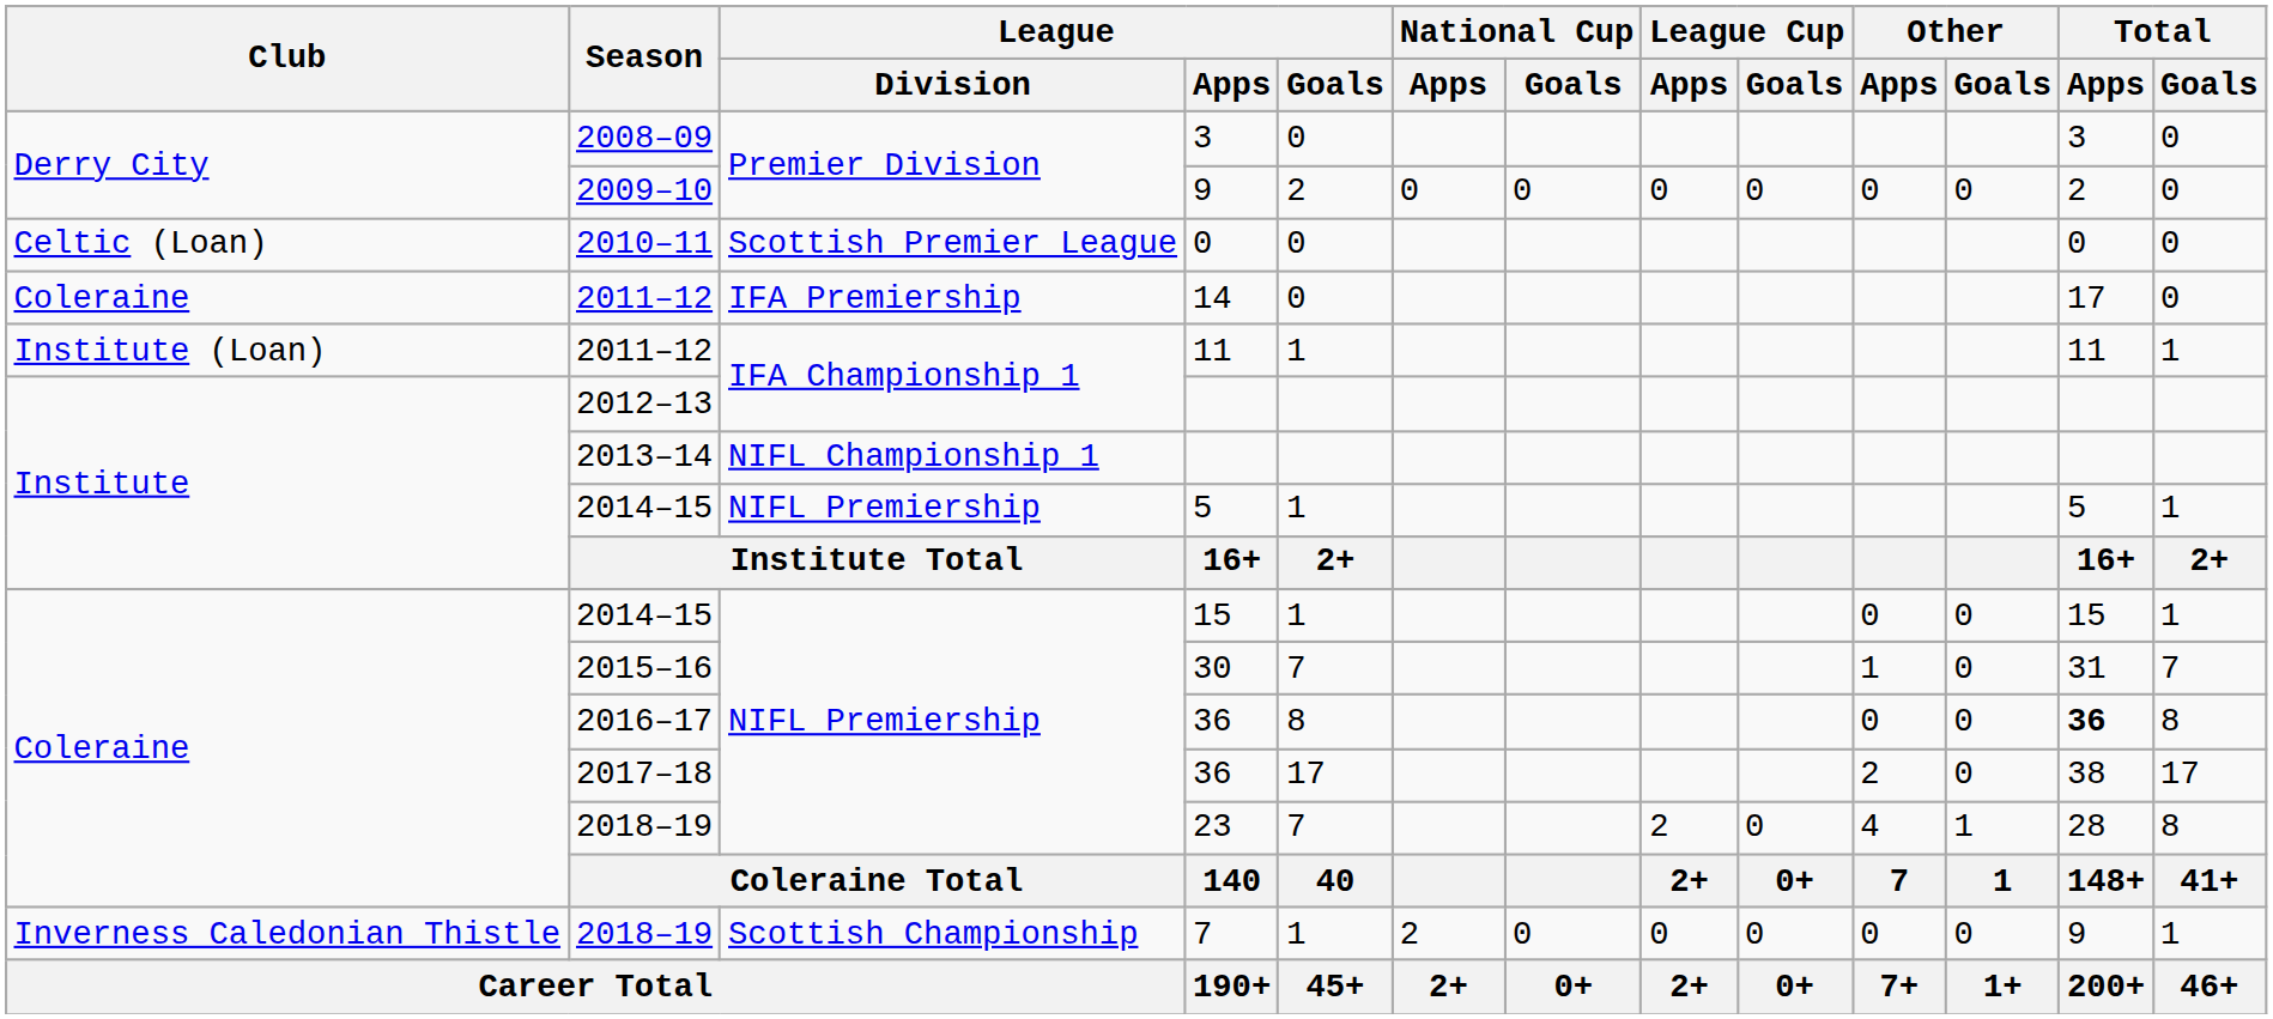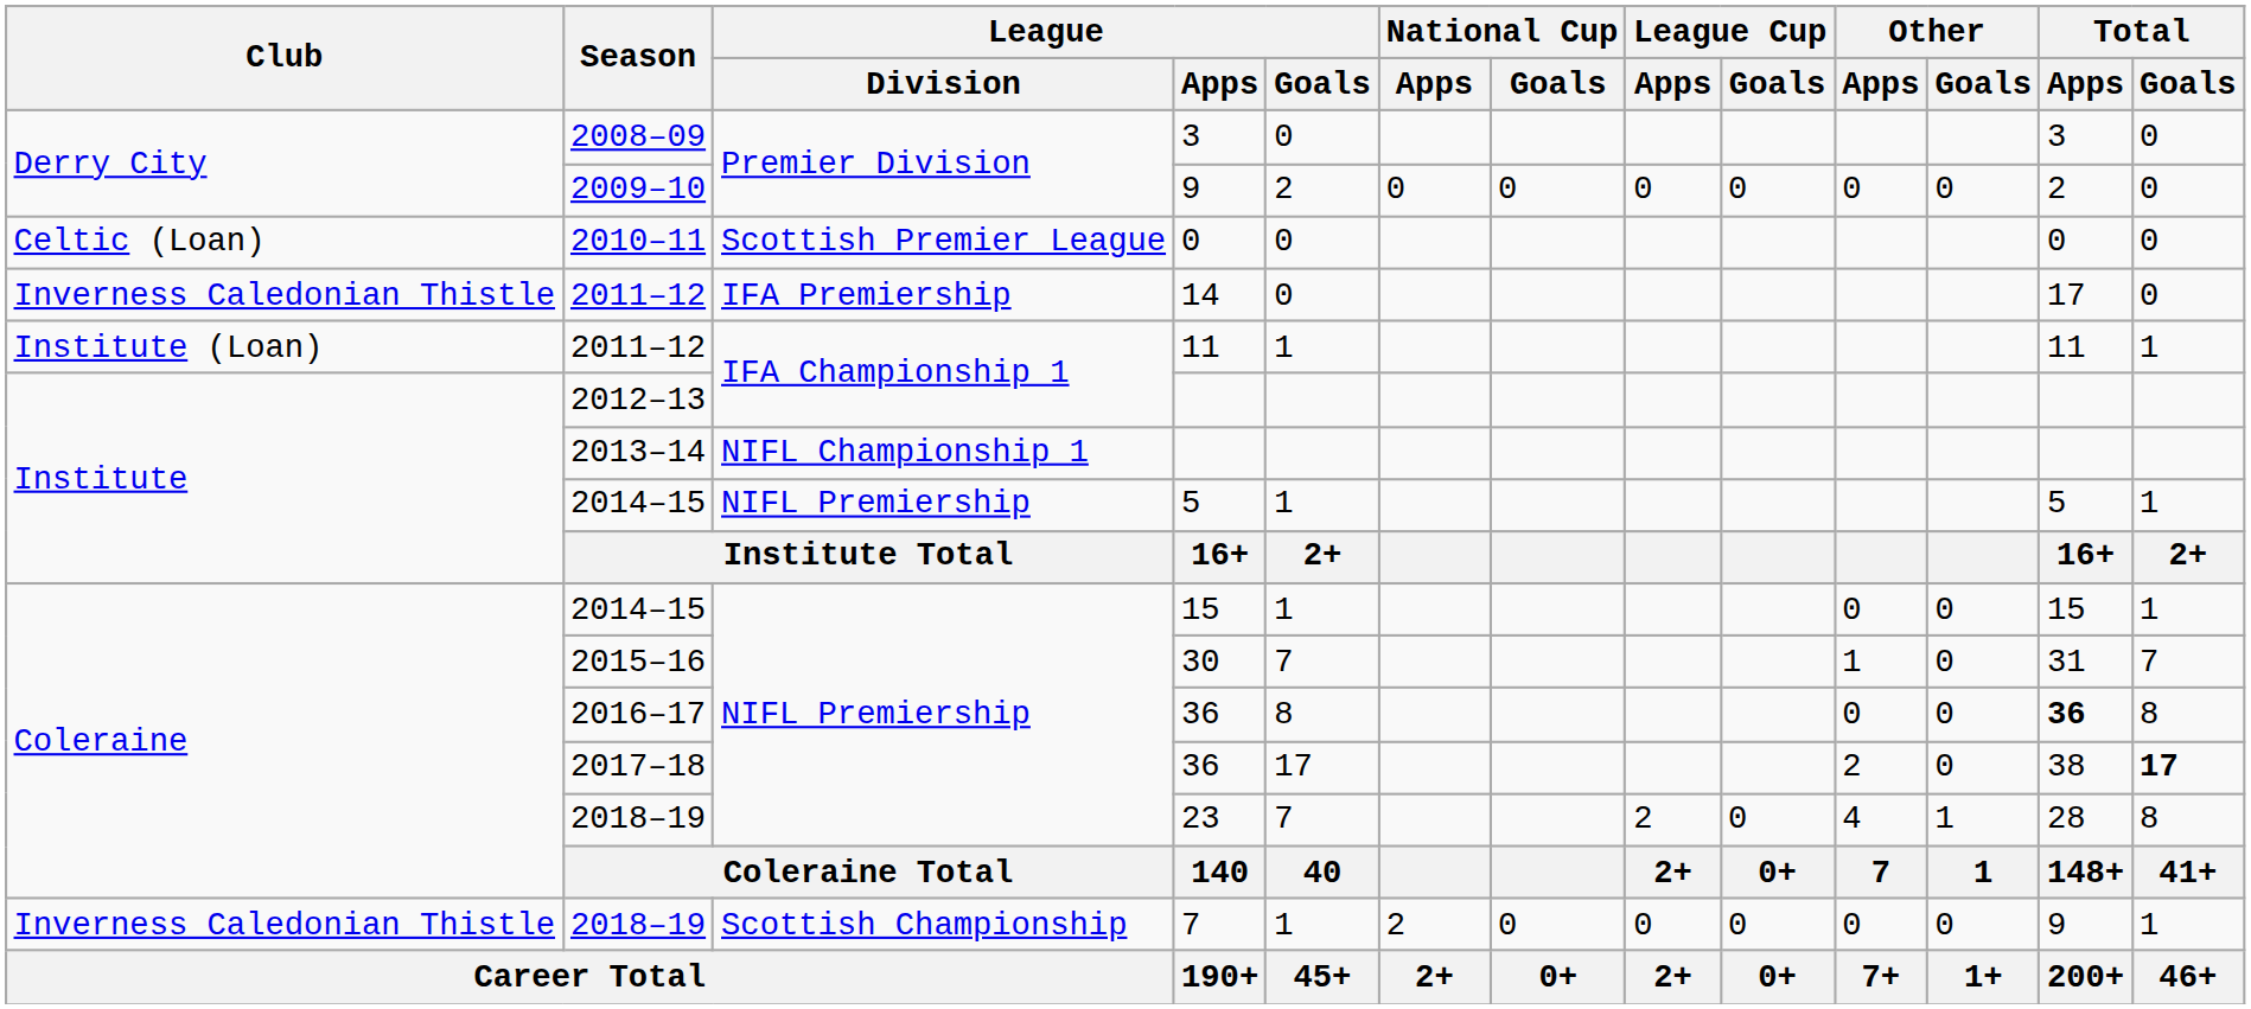 <table class="wikitable">
 <tr>
 <th rowspan="2">Club</th>
 <th rowspan="2">Season</th>
 <th colspan="3">League</th>
 <th colspan="2">National Cup</th>
 <th colspan="2">League Cup</th>
 <th colspan="2">Other</th>
 <th colspan="2">Total</th>
 </tr>
 <tr>
 <th>Division</th>
 <th>Apps</th>
 <th>Goals</th>
 <th>Apps</th>
 <th>Goals</th>
 <th>Apps</th>
 <th>Goals</th>
 <th>Apps</th>
 <th>Goals</th>
 <th>Apps</th>
 <th>Goals</th>
 </tr>
 <tr>
 <td rowspan="2"><a href='#'>Derry City</a></td>
 <td><a href='#'>2008–09</a></td>
 <td rowspan="2"><a href='#'>Premier Division</a></td>
 <td>3</td>
 <td>0</td>
 <td></td>
 <td></td>
 <td></td>
 <td></td>
 <td></td>
 <td></td>
 <td>3</td>
 <td>0</td>
 </tr>
 <tr>
 <td><a href='#'>2009–10</a></td>
 <td>9</td>
 <td>2</td>
 <td>0</td>
 <td>0</td>
 <td>0</td>
 <td>0</td>
 <td>0</td>
 <td>0</td>
 <td>2</td>
 <td>0</td>
 </tr>
 <tr>
 <td><a href='#'>Celtic</a> (Loan)</td>
 <td><a href='#'>2010–11</a></td>
 <td><a href='#'>Scottish Premier League</a></td>
 <td>0</td>
 <td>0</td>
 <td></td>
 <td></td>
 <td></td>
 <td></td>
 <td></td>
 <td></td>
 <td>0</td>
 <td>0</td>
 </tr>
 <tr>
-<td><a href='#'>Coleraine</a></td>
+<td><a href='#'>Inverness Caledonian Thistle</a></td>
 <td><a href='#'>2011–12</a></td>
 <td><a href='#'>IFA Premiership</a></td>
 <td>14</td>
 <td>0</td>
 <td></td>
 <td></td>
 <td></td>
 <td></td>
 <td></td>
 <td></td>
 <td>17</td>
 <td>0</td>
 </tr>
 <tr>
 <td><a href='#'>Institute</a> (Loan)</td>
 <td>2011–12</td>
 <td rowspan="2"><a href='#'>IFA Championship 1</a></td>
 <td>11</td>
 <td>1</td>
 <td></td>
 <td></td>
 <td></td>
 <td></td>
 <td></td>
 <td></td>
 <td>11</td>
 <td>1</td>
 </tr>
 <tr>
 <td rowspan="4"><a href='#'>Institute</a></td>
 <td>2012–13</td>
 <td></td>
 <td></td>
 <td></td>
 <td></td>
 <td></td>
 <td></td>
 <td></td>
 <td></td>
 <td></td>
 <td></td>
 </tr>
 <tr>
 <td>2013–14</td>
 <td><a href='#'>NIFL Championship 1</a></td>
 <td></td>
 <td></td>
 <td></td>
 <td></td>
 <td></td>
 <td></td>
 <td></td>
 <td></td>
 <td></td>
 <td></td>
 </tr>
 <tr>
 <td>2014–15</td>
 <td><a href='#'>NIFL Premiership</a></td>
 <td>5</td>
 <td>1</td>
 <td></td>
 <td></td>
 <td></td>
 <td></td>
 <td></td>
 <td></td>
 <td>5</td>
 <td>1</td>
 </tr>
 <tr>
 <th colspan="2">Institute Total</th>
 <th>16+</th>
 <th>2+</th>
 <th></th>
 <th></th>
 <th></th>
 <th></th>
 <th></th>
 <th></th>
 <th>16+</th>
 <th>2+</th>
 </tr>
 <tr>
 <td rowspan="6"><a href='#'>Coleraine</a></td>
 <td>2014–15</td>
 <td rowspan="5"><a href='#'>NIFL Premiership</a></td>
 <td>15</td>
 <td>1</td>
 <td></td>
 <td></td>
 <td></td>
 <td></td>
 <td>0</td>
 <td>0</td>
 <td>15</td>
 <td>1</td>
 </tr>
 <tr>
 <td>2015–16</td>
 <td>30</td>
 <td>7</td>
 <td></td>
 <td></td>
 <td></td>
 <td></td>
 <td>1</td>
 <td>0</td>
 <td>31</td>
 <td>7</td>
 </tr>
 <tr>
 <td>2016–17</td>
 <td>36</td>
 <td>8</td>
 <td></td>
 <td></td>
 <td></td>
 <td></td>
 <td>0</td>
 <td>0</td>
 <td><strong>36</strong></td>
 <td>8</td>
 </tr>
 <tr>
 <td>2017–18</td>
 <td>36</td>
 <td>17</td>
 <td></td>
 <td></td>
 <td></td>
 <td></td>
 <td>2</td>
 <td>0</td>
 <td>38</td>
-<td>17</td>
+<td><strong>17</strong></td>
 </tr>
 <tr>
 <td>2018–19</td>
 <td>23</td>
 <td>7</td>
 <td></td>
 <td></td>
 <td>2</td>
 <td>0</td>
 <td>4</td>
 <td>1</td>
 <td>28</td>
 <td>8</td>
 </tr>
 <tr>
 <th colspan="2">Coleraine Total</th>
 <th>140</th>
 <th>40</th>
 <th></th>
 <th></th>
 <th>2+</th>
 <th>0+</th>
 <th>7</th>
 <th>1</th>
 <th>148+</th>
 <th>41+</th>
 </tr>
 <tr>
 <td><a href='#'>Inverness Caledonian Thistle</a></td>
 <td><a href='#'>2018–19</a></td>
 <td><a href='#'>Scottish Championship</a></td>
 <td>7</td>
 <td>1</td>
 <td>2</td>
 <td>0</td>
 <td>0</td>
 <td>0</td>
 <td>0</td>
 <td>0</td>
 <td>9</td>
 <td>1</td>
 </tr>
 <tr>
 <th colspan="3">Career Total</th>
 <th>190+</th>
 <th>45+</th>
 <th>2+</th>
 <th>0+</th>
 <th>2+</th>
 <th>0+</th>
 <th>7+</th>
 <th>1+</th>
 <th>200+</th>
 <th>46+</th>
 </tr>
 </table>
